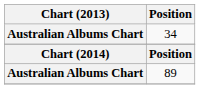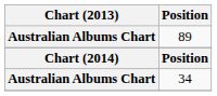 <table class="wikitable sortable plainrowheaders" style="text-align:center">
 <tr>
 <th scope="col">Chart (2013)</th>
 <th scope="col">Position</th>
 </tr>
 <tr>
 <th scope="row">Australian Albums Chart</th>
-<td>34</td>
+<td>89</td>
 </tr>
 <tr>
 </tr>
 <tr>
 <th scope="col">Chart (2014)</th>
 <th scope="col">Position</th>
 </tr>
 <tr>
 <th scope="row">Australian Albums Chart</th>
-<td>89</td>
+<td>34</td>
 </tr>
 <tr>
 </tr>
 </table>
